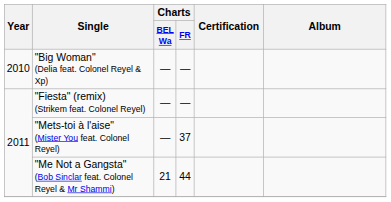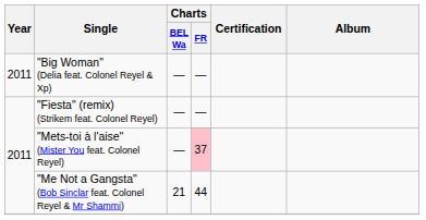 <table class="wikitable">
 <tr>
 <th align="center" rowspan="2" width="10">Year</th>
 <th align="center" rowspan="2" width="180">Single</th>
 <th align="center" colspan="2">Charts</th>
 <th align="center" rowspan="2" width="100">Certification</th>
 <th align="center" rowspan="2" width="180">Album</th>
 </tr>
 <tr>
 <th width="20"><small><a href='#'>BEL <br>Wa</a></small><br></th>
 <th width="20"><small><a href='#'>FR</a></small><br></th>
 </tr>
 <tr>
-<td align="center">2010</td>
+<td align="center">2011</td>
 <td>"Big Woman" <br><small>(Delia feat. Colonel Reyel & Xp)</small></td>
 <td align="center">—</td>
 <td align="center">—</td>
 <td align="center"></td>
 <td align="center"></td>
 </tr>
 <tr>
 <td align="center" rowspan="3">2011</td>
 <td>"Fiesta" (remix) <br><small>(Strikem feat. Colonel Reyel)</small></td>
 <td align="center">—</td>
 <td align="center">—</td>
 <td align="center"></td>
 <td align="center"></td>
 </tr>
 <tr>
 <td>"Mets-toi à l'aise" <br><small>(<a href='#'>Mister You</a> feat. Colonel Reyel)</small></td>
 <td align="center">—</td>
-<td align="center">37</td>
+<td align="center" style="background: pink;">37</td>
 <td align="center"></td>
 <td align="center"></td>
 </tr>
 <tr>
 <td>"Me Not a Gangsta" <br><small>(<a href='#'>Bob Sinclar</a> feat. Colonel Reyel & <a href='#'>Mr Shammi</a>)</small></td>
 <td align="center">21</td>
 <td align="center">44</td>
 <td align="center"></td>
 <td align="center"></td>
 </tr>
 <tr>
 </tr>
 </table>
